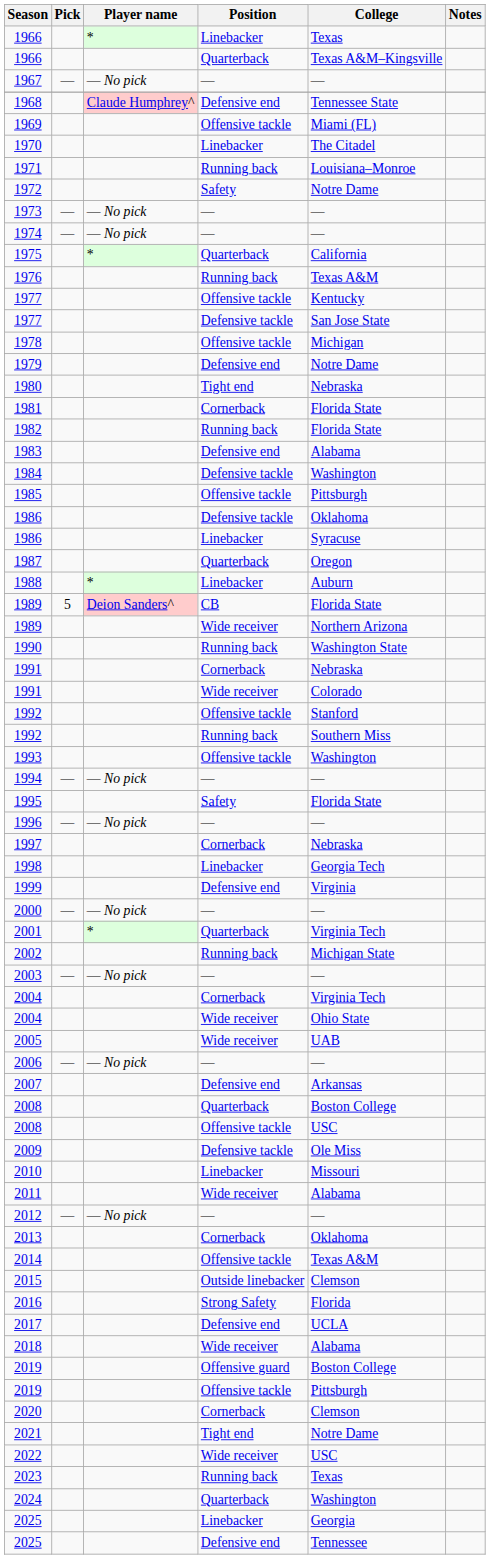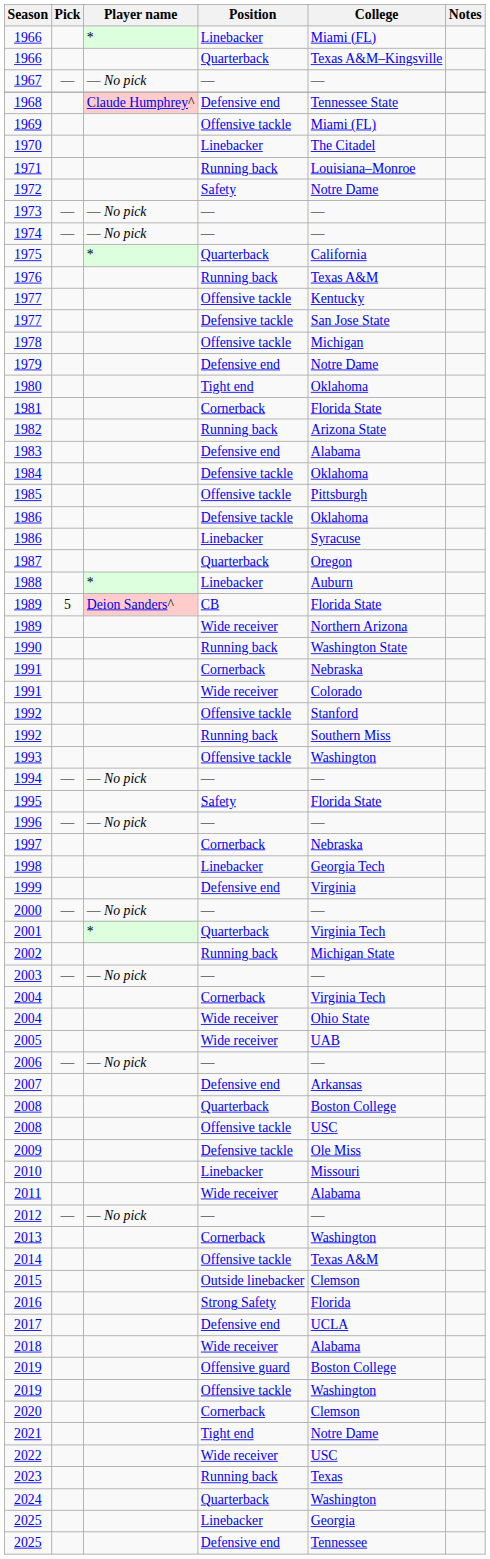 <table class="wikitable sortable">
 <tr>
 <th scope="col">Season</th>
 <th scope="col">Pick</th>
 <th scope="col">Player name</th>
 <th scope="col">Position</th>
 <th scope="col">College</th>
 <th scope="col" class="unsortable">Notes</th>
 </tr>
 <tr>
 <td align="center"><a href='#'>1966</a></td>
 <td align="center"></td>
 <td style="background-color: #DDFFDD;"> *</td>
 <td><a href='#'>Linebacker</a></td>
-<td><a href='#'>Texas</a></td>
+<td><a href='#'>Miami (FL)</a></td>
 <td></td>
 </tr>
 <tr>
 <td align="center"><a href='#'>1966</a></td>
 <td align="center"></td>
 <td></td>
 <td><a href='#'>Quarterback</a></td>
 <td><a href='#'>Texas A&M–Kingsville</a></td>
 <td></td>
 </tr>
 <tr>
 <td align="center"><a href='#'>1967</a></td>
 <td align="center">—</td>
 <td><span>—</span> <em>No pick</em></td>
 <td>—</td>
 <td>—</td>
 <td align="center"></td>
 </tr>
 <tr>
 </tr>
 <tr>
 <td align="center"><a href='#'>1968</a></td>
 <td align="center"></td>
 <td bgcolor="#FFCCCC"><a href='#'>Claude Humphrey</a>^</td>
 <td><a href='#'>Defensive end</a></td>
 <td><a href='#'>Tennessee State</a></td>
 <td></td>
 </tr>
 <tr>
 <td align="center"><a href='#'>1969</a></td>
 <td align="center"></td>
 <td></td>
 <td><a href='#'>Offensive tackle</a></td>
 <td><a href='#'>Miami (FL)</a></td>
 <td></td>
 </tr>
 <tr>
 <td align="center"><a href='#'>1970</a></td>
 <td align="center"></td>
 <td></td>
 <td><a href='#'>Linebacker</a></td>
 <td><a href='#'>The Citadel</a></td>
 <td></td>
 </tr>
 <tr>
 <td align="center"><a href='#'>1971</a></td>
 <td align="center"></td>
 <td></td>
 <td><a href='#'>Running back</a></td>
 <td><a href='#'>Louisiana–Monroe</a></td>
 <td></td>
 </tr>
 <tr>
 <td align="center"><a href='#'>1972</a></td>
 <td align="center"></td>
 <td></td>
 <td><a href='#'>Safety</a></td>
 <td><a href='#'>Notre Dame</a></td>
 <td></td>
 </tr>
 <tr>
 <td align="center"><a href='#'>1973</a></td>
 <td align="center">—</td>
 <td><span>—</span> <em>No pick</em></td>
 <td>—</td>
 <td>—</td>
 <td align="center"></td>
 </tr>
 <tr>
 <td align="center"><a href='#'>1974</a></td>
 <td align="center">—</td>
 <td><span>—</span> <em>No pick</em></td>
 <td>—</td>
 <td>—</td>
 <td align="center"></td>
 </tr>
 <tr>
 <td align="center"><a href='#'>1975</a></td>
 <td align="center"></td>
 <td style="background-color: #DDFFDD;"> *</td>
 <td><a href='#'>Quarterback</a></td>
 <td><a href='#'>California</a></td>
 <td align="center"></td>
 </tr>
 <tr>
 <td align="center"><a href='#'>1976</a></td>
 <td align="center"></td>
 <td></td>
 <td><a href='#'>Running back</a></td>
 <td><a href='#'>Texas A&M</a></td>
 <td></td>
 </tr>
 <tr>
 <td align="center"><a href='#'>1977</a></td>
 <td align="center"></td>
 <td></td>
 <td><a href='#'>Offensive tackle</a></td>
 <td><a href='#'>Kentucky</a></td>
 <td></td>
 </tr>
 <tr>
 <td align="center"><a href='#'>1977</a></td>
 <td align="center"></td>
 <td></td>
 <td><a href='#'>Defensive tackle</a></td>
 <td><a href='#'>San Jose State</a></td>
 <td align="center"></td>
 </tr>
 <tr>
 <td align="center"><a href='#'>1978</a></td>
 <td align="center"></td>
 <td></td>
 <td><a href='#'>Offensive tackle</a></td>
 <td><a href='#'>Michigan</a></td>
 <td></td>
 </tr>
 <tr>
 <td align="center"><a href='#'>1979</a></td>
 <td align="center"></td>
 <td></td>
 <td><a href='#'>Defensive end</a></td>
 <td><a href='#'>Notre Dame</a></td>
 <td></td>
 </tr>
 <tr>
 <td align="center"><a href='#'>1980</a></td>
 <td align="center"></td>
 <td></td>
 <td><a href='#'>Tight end</a></td>
-<td><a href='#'>Nebraska</a></td>
+<td><a href='#'>Oklahoma</a></td>
 <td></td>
 </tr>
 <tr>
 <td align="center"><a href='#'>1981</a></td>
 <td align="center"></td>
 <td></td>
 <td><a href='#'>Cornerback</a></td>
 <td><a href='#'>Florida State</a></td>
 <td></td>
 </tr>
 <tr>
 <td align="center"><a href='#'>1982</a></td>
 <td align="center"></td>
 <td></td>
 <td><a href='#'>Running back</a></td>
-<td><a href='#'>Florida State</a></td>
+<td><a href='#'>Arizona State</a></td>
 <td></td>
 </tr>
 <tr>
 <td align="center"><a href='#'>1983</a></td>
 <td align="center"></td>
 <td></td>
 <td><a href='#'>Defensive end</a></td>
 <td><a href='#'>Alabama</a></td>
 <td></td>
 </tr>
 <tr>
 <td align="center"><a href='#'>1984</a></td>
 <td align="center"></td>
 <td></td>
 <td><a href='#'>Defensive tackle</a></td>
-<td><a href='#'>Washington</a></td>
+<td><a href='#'>Oklahoma</a></td>
 <td></td>
 </tr>
 <tr>
 <td align="center"><a href='#'>1985</a></td>
 <td align="center"></td>
 <td></td>
 <td><a href='#'>Offensive tackle</a></td>
 <td><a href='#'>Pittsburgh</a></td>
 <td align="center"></td>
 </tr>
 <tr>
 <td align="center"><a href='#'>1986</a></td>
 <td align="center"></td>
 <td></td>
 <td><a href='#'>Defensive tackle</a></td>
 <td><a href='#'>Oklahoma</a></td>
 <td></td>
 </tr>
 <tr>
 <td align="center"><a href='#'>1986</a></td>
 <td align="center"></td>
 <td></td>
 <td><a href='#'>Linebacker</a></td>
 <td><a href='#'>Syracuse</a></td>
 <td align="center"></td>
 </tr>
 <tr>
 <td align="center"><a href='#'>1987</a></td>
 <td align="center"></td>
 <td></td>
 <td><a href='#'>Quarterback</a></td>
 <td><a href='#'>Oregon</a></td>
 <td></td>
 </tr>
 <tr>
 <td align="center"><a href='#'>1988</a></td>
 <td align="center"></td>
 <td style="background-color: #DDFFDD;"> *</td>
 <td><a href='#'>Linebacker</a></td>
 <td><a href='#'>Auburn</a></td>
 <td></td>
 </tr>
 <tr>
 <td align="center"><a href='#'>1989</a></td>
 <td align="center">5</td>
 <td bgcolor="#FFCCCC"><a href='#'>Deion Sanders</a>^</td>
 <td><a href='#'>CB</a></td>
 <td><a href='#'>Florida State</a></td>
 <td></td>
 </tr>
 <tr>
 <td align="center"><a href='#'>1989</a></td>
 <td align="center"></td>
 <td></td>
 <td><a href='#'>Wide receiver</a></td>
 <td><a href='#'>Northern Arizona</a></td>
 <td align="center"></td>
 </tr>
 <tr>
 <td align="center"><a href='#'>1990</a></td>
 <td align="center"></td>
 <td></td>
 <td><a href='#'>Running back</a></td>
 <td><a href='#'>Washington State</a></td>
 <td align="center"></td>
 </tr>
 <tr>
 <td align="center"><a href='#'>1991</a></td>
 <td align="center"></td>
 <td></td>
 <td><a href='#'>Cornerback</a></td>
 <td><a href='#'>Nebraska</a></td>
 <td></td>
 </tr>
 <tr>
 <td align="center"><a href='#'>1991</a></td>
 <td align="center"></td>
 <td></td>
 <td><a href='#'>Wide receiver</a></td>
 <td><a href='#'>Colorado</a></td>
 <td align="center"></td>
 </tr>
 <tr>
 <td align="center"><a href='#'>1992</a></td>
 <td align="center"></td>
 <td></td>
 <td><a href='#'>Offensive tackle</a></td>
 <td><a href='#'>Stanford</a></td>
 <td align="center"></td>
 </tr>
 <tr>
 <td align="center"><a href='#'>1992</a></td>
 <td align="center"></td>
 <td></td>
 <td><a href='#'>Running back</a></td>
 <td><a href='#'>Southern Miss</a></td>
 <td></td>
 </tr>
 <tr>
 <td align="center"><a href='#'>1993</a></td>
 <td align="center"></td>
 <td></td>
 <td><a href='#'>Offensive tackle</a></td>
 <td><a href='#'>Washington</a></td>
 <td></td>
 </tr>
 <tr>
 <td align="center"><a href='#'>1994</a></td>
 <td align="center">—</td>
 <td><span>—</span> <em>No pick</em></td>
 <td>—</td>
 <td>—</td>
 <td align="center"></td>
 </tr>
 <tr>
 <td align="center"><a href='#'>1995</a></td>
 <td align="center"></td>
 <td></td>
 <td><a href='#'>Safety</a></td>
 <td><a href='#'>Florida State</a></td>
 <td align="center"></td>
 </tr>
 <tr>
 <td align="center"><a href='#'>1996</a></td>
 <td align="center">—</td>
 <td><span>—</span> <em>No pick</em></td>
 <td>—</td>
 <td>—</td>
 <td align="center"></td>
 </tr>
 <tr>
 <td align="center"><a href='#'>1997</a></td>
 <td align="center"></td>
 <td></td>
 <td><a href='#'>Cornerback</a></td>
 <td><a href='#'>Nebraska</a></td>
 <td align="center"></td>
 </tr>
 <tr>
 <td align="center"><a href='#'>1998</a></td>
 <td align="center"></td>
 <td></td>
 <td><a href='#'>Linebacker</a></td>
 <td><a href='#'>Georgia Tech</a></td>
 <td></td>
 </tr>
 <tr>
 <td align="center"><a href='#'>1999</a></td>
 <td align="center"></td>
 <td></td>
 <td><a href='#'>Defensive end</a></td>
 <td><a href='#'>Virginia</a></td>
 <td></td>
 </tr>
 <tr>
 <td align="center"><a href='#'>2000</a></td>
 <td align="center">—</td>
 <td><span>—</span> <em>No pick</em></td>
 <td>—</td>
 <td>—</td>
 <td align="center"></td>
 </tr>
 <tr>
 <td align="center"><a href='#'>2001</a></td>
 <td align="center"></td>
 <td style="background-color: #DDFFDD;"> *</td>
 <td><a href='#'>Quarterback</a></td>
 <td><a href='#'>Virginia Tech</a></td>
 <td align="center"></td>
 </tr>
 <tr>
 <td align="center"><a href='#'>2002</a></td>
 <td align="center"></td>
 <td></td>
 <td><a href='#'>Running back</a></td>
 <td><a href='#'>Michigan State</a></td>
 <td align="center"></td>
 </tr>
 <tr>
 <td align="center"><a href='#'>2003</a></td>
 <td align="center">—</td>
 <td><span>—</span> <em>No pick</em></td>
 <td>—</td>
 <td>—</td>
 <td align="center"></td>
 </tr>
 <tr>
 <td align="center"><a href='#'>2004</a></td>
 <td align="center"></td>
 <td></td>
 <td><a href='#'>Cornerback</a></td>
 <td><a href='#'>Virginia Tech</a></td>
 <td></td>
 </tr>
 <tr>
 <td align="center"><a href='#'>2004</a></td>
 <td align="center"></td>
 <td></td>
 <td><a href='#'>Wide receiver</a></td>
 <td><a href='#'>Ohio State</a></td>
 <td align="center"></td>
 </tr>
 <tr>
 <td align="center"><a href='#'>2005</a></td>
 <td align="center"></td>
 <td></td>
 <td><a href='#'>Wide receiver</a></td>
 <td><a href='#'>UAB</a></td>
 <td></td>
 </tr>
 <tr>
 <td align="center"><a href='#'>2006</a></td>
 <td align="center">—</td>
 <td><span>—</span> <em>No pick</em></td>
 <td>—</td>
 <td>—</td>
 <td align="center"></td>
 </tr>
 <tr>
 <td align="center"><a href='#'>2007</a></td>
 <td align="center"></td>
 <td></td>
 <td><a href='#'>Defensive end</a></td>
 <td><a href='#'>Arkansas</a></td>
 <td align="center"></td>
 </tr>
 <tr>
 <td align="center"><a href='#'>2008</a></td>
 <td align="center"></td>
 <td></td>
 <td><a href='#'>Quarterback</a></td>
 <td><a href='#'>Boston College</a></td>
 <td></td>
 </tr>
 <tr>
 <td align="center"><a href='#'>2008</a></td>
 <td align="center"></td>
 <td></td>
 <td><a href='#'>Offensive tackle</a></td>
 <td><a href='#'>USC</a></td>
 <td align="center"></td>
 </tr>
 <tr>
 <td align="center"><a href='#'>2009</a></td>
 <td align="center"></td>
 <td></td>
 <td><a href='#'>Defensive tackle</a></td>
 <td><a href='#'>Ole Miss</a></td>
 <td></td>
 </tr>
 <tr>
 <td align="center"><a href='#'>2010</a></td>
 <td align="center"></td>
 <td></td>
 <td><a href='#'>Linebacker</a></td>
 <td><a href='#'>Missouri</a></td>
 <td></td>
 </tr>
 <tr>
 <td align="center"><a href='#'>2011</a></td>
 <td align="center"></td>
 <td></td>
 <td><a href='#'>Wide receiver</a></td>
 <td><a href='#'>Alabama</a></td>
 <td align="center"></td>
 </tr>
 <tr>
 <td align="center"><a href='#'>2012</a></td>
 <td align="center">—</td>
 <td><span>—</span> <em>No pick</em></td>
 <td>—</td>
 <td>—</td>
 <td align="center"></td>
 </tr>
 <tr>
 <td align="center"><a href='#'>2013</a></td>
 <td align="center"></td>
 <td></td>
 <td><a href='#'>Cornerback</a></td>
-<td><a href='#'>Oklahoma</a></td>
+<td><a href='#'>Washington</a></td>
 <td align="center"></td>
 </tr>
 <tr>
 <td align="center"><a href='#'>2014</a></td>
 <td align="center"></td>
 <td></td>
 <td><a href='#'>Offensive tackle</a></td>
 <td><a href='#'>Texas A&M</a></td>
 <td align="center"></td>
 </tr>
 <tr>
 <td align="center"><a href='#'>2015</a></td>
 <td align="center"></td>
 <td></td>
 <td><a href='#'>Outside linebacker</a></td>
 <td><a href='#'>Clemson</a></td>
 <td align="center"></td>
 </tr>
 <tr>
 <td align="center"><a href='#'>2016</a></td>
 <td align= "center"></td>
 <td></td>
 <td><a href='#'>Strong Safety</a></td>
 <td><a href='#'>Florida</a></td>
 <td align="center"></td>
 </tr>
 <tr>
 <td align="center"><a href='#'>2017</a></td>
 <td align = "center"></td>
 <td></td>
 <td><a href='#'>Defensive end</a></td>
 <td><a href='#'>UCLA</a></td>
 <td align="center"></td>
 </tr>
 <tr>
 <td align="center"><a href='#'>2018</a></td>
 <td align = "center"></td>
 <td></td>
 <td><a href='#'>Wide receiver</a></td>
 <td><a href='#'>Alabama</a></td>
 <td align="center"></td>
 </tr>
 <tr>
 <td align="center"><a href='#'>2019</a></td>
 <td align = "center"></td>
 <td></td>
 <td><a href='#'>Offensive guard</a></td>
 <td><a href='#'>Boston College</a></td>
 <td align="center"></td>
 </tr>
 <tr>
 <td align="center"><a href='#'>2019</a></td>
 <td align = "center"></td>
 <td></td>
 <td><a href='#'>Offensive tackle</a></td>
-<td><a href='#'>Pittsburgh</a></td>
+<td><a href='#'>Washington</a></td>
 <td align="center"></td>
 </tr>
 <tr>
 <td align = "center"><a href='#'>2020</a></td>
 <td align = "center"></td>
 <td></td>
 <td><a href='#'>Cornerback</a></td>
 <td><a href='#'>Clemson</a></td>
 <td></td>
 </tr>
 <tr>
 <td align = "center"><a href='#'>2021</a></td>
 <td align = "center"></td>
 <td></td>
 <td><a href='#'>Tight end</a></td>
 <td><a href='#'>Notre Dame</a></td>
 <td></td>
 </tr>
 <tr>
 <td align = "center"><a href='#'>2022</a></td>
 <td align = "center"></td>
 <td></td>
 <td><a href='#'>Wide receiver</a></td>
 <td><a href='#'>USC</a></td>
 <td></td>
 </tr>
 <tr>
 <td align = "center"><a href='#'>2023</a></td>
 <td align = "center"></td>
 <td></td>
 <td><a href='#'>Running back</a></td>
 <td><a href='#'>Texas</a></td>
 <td></td>
 </tr>
 <tr>
 <td align = "center"><a href='#'>2024</a></td>
 <td align = "center"></td>
 <td></td>
 <td><a href='#'>Quarterback</a></td>
 <td><a href='#'>Washington</a></td>
 <td></td>
 </tr>
 <tr>
 <td align = "center"><a href='#'>2025</a></td>
 <td align = "center"></td>
 <td></td>
 <td><a href='#'>Linebacker</a></td>
 <td><a href='#'>Georgia</a></td>
 <td></td>
 </tr>
 <tr>
 <td align = "center"><a href='#'>2025</a></td>
 <td align = "center"></td>
 <td></td>
 <td><a href='#'>Defensive end</a></td>
 <td><a href='#'>Tennessee</a></td>
 </tr>
 </table>
